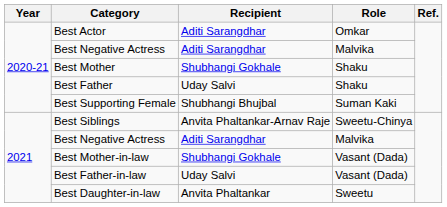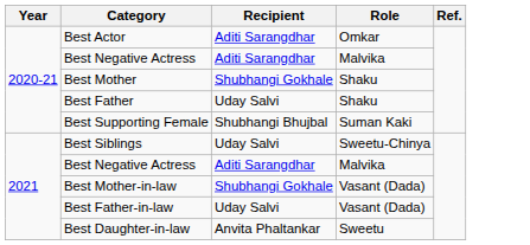 <table class="wikitable">
 <tr>
 <th>Year</th>
 <th>Category</th>
 <th>Recipient</th>
 <th>Role</th>
 <th>Ref.</th>
 </tr>
 <tr>
 <td rowspan="5"><a href='#'>2020-21</a></td>
 <td>Best Actor</td>
 <td><a href='#'>Aditi Sarangdhar</a></td>
 <td>Omkar</td>
 <td rowspan="5"></td>
 </tr>
 <tr>
 <td>Best Negative Actress</td>
 <td><a href='#'>Aditi Sarangdhar</a></td>
 <td>Malvika</td>
 </tr>
 <tr>
 <td>Best Mother</td>
 <td><a href='#'>Shubhangi Gokhale</a></td>
 <td>Shaku</td>
 </tr>
 <tr>
 <td>Best Father</td>
 <td>Uday Salvi</td>
 <td>Shaku</td>
 </tr>
 <tr>
 <td>Best Supporting Female</td>
 <td>Shubhangi Bhujbal</td>
 <td>Suman Kaki</td>
 </tr>
 <tr>
 <td rowspan="5"><a href='#'>2021</a></td>
 <td>Best Siblings</td>
-<td>Anvita Phaltankar-Arnav Raje</td>
+<td>Uday Salvi</td>
 <td>Sweetu-Chinya</td>
 <td rowspan="5"></td>
 </tr>
 <tr>
 <td>Best Negative Actress</td>
 <td><a href='#'>Aditi Sarangdhar</a></td>
 <td>Malvika</td>
 </tr>
 <tr>
 <td>Best Mother-in-law</td>
 <td><a href='#'>Shubhangi Gokhale</a></td>
 <td>Vasant (Dada)</td>
 </tr>
 <tr>
 <td>Best Father-in-law</td>
 <td>Uday Salvi</td>
 <td>Vasant (Dada)</td>
 </tr>
 <tr>
 <td>Best Daughter-in-law</td>
 <td>Anvita Phaltankar</td>
 <td>Sweetu</td>
 </tr>
 </table>
